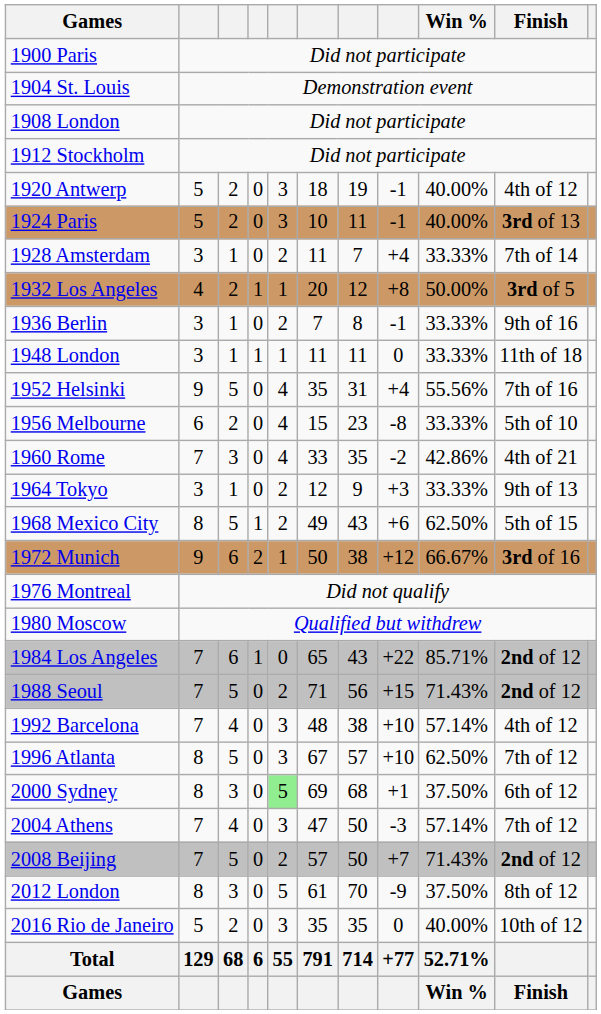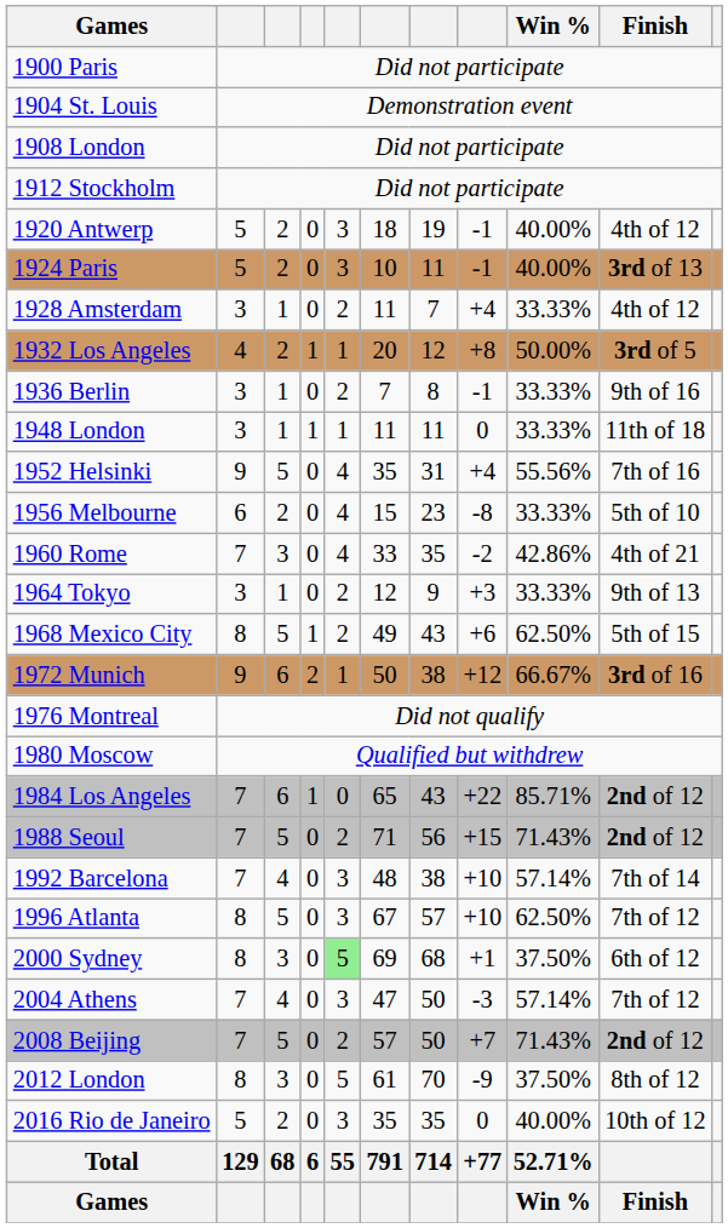 <table class="wikitable sortable" style="text-align: center; font-size: 90%; margin-left: 1em;">
 <tr>
 <th>Games</th>
 <th></th>
 <th></th>
 <th></th>
 <th></th>
 <th></th>
 <th></th>
 <th></th>
 <th>Win %</th>
 <th>Finish</th>
 <th></th>
 </tr>
 <tr>
 <td style="text-align: left;" data-sort-value="1900"> <a href='#'>1900 Paris</a></td>
 <td colspan="10"><em>Did not participate</em></td>
 </tr>
 <tr>
 <td style="text-align: left;" data-sort-value="1904"> <a href='#'>1904 St. Louis</a></td>
 <td colspan="10"><em>Demonstration event</em></td>
 </tr>
 <tr>
 <td style="text-align: left;" data-sort-value="1908"> <a href='#'>1908 London</a></td>
 <td colspan="10"><em>Did not participate</em></td>
 </tr>
 <tr>
 <td style="text-align: left;" data-sort-value="1912"> <a href='#'>1912 Stockholm</a></td>
 <td colspan="10"><em>Did not participate</em></td>
 </tr>
 <tr>
 <td style="text-align: left;" data-sort-value="1920"> <a href='#'>1920 Antwerp</a></td>
 <td>5</td>
 <td>2</td>
 <td>0</td>
 <td>3</td>
 <td>18</td>
 <td>19</td>
 <td>-1</td>
 <td>40.00%</td>
 <td>4th of 12</td>
 <td></td>
 </tr>
 <tr style="background: #cc9966;">
 <td style="text-align: left;" data-sort-value="1924"> <a href='#'>1924 Paris</a></td>
 <td>5</td>
 <td>2</td>
 <td>0</td>
 <td>3</td>
 <td>10</td>
 <td>11</td>
 <td>-1</td>
 <td>40.00%</td>
 <td><strong>3rd</strong> of 13</td>
 <td></td>
 </tr>
 <tr>
 <td style="text-align: left;" data-sort-value="1928"> <a href='#'>1928 Amsterdam</a></td>
 <td>3</td>
 <td>1</td>
 <td>0</td>
 <td>2</td>
 <td>11</td>
 <td>7</td>
 <td>+4</td>
 <td>33.33%</td>
-<td>7th of 14</td>
+<td>4th of 12</td>
 <td></td>
 </tr>
 <tr style="background: #cc9966;">
 <td style="text-align: left;" data-sort-value="1932"> <a href='#'>1932 Los Angeles</a></td>
 <td>4</td>
 <td>2</td>
 <td>1</td>
 <td>1</td>
 <td>20</td>
 <td>12</td>
 <td>+8</td>
 <td>50.00%</td>
 <td><strong>3rd</strong> of 5</td>
 <td></td>
 </tr>
 <tr>
 <td style="text-align: left;" data-sort-value="1936"> <a href='#'>1936 Berlin</a></td>
 <td>3</td>
 <td>1</td>
 <td>0</td>
 <td>2</td>
 <td>7</td>
 <td>8</td>
 <td>-1</td>
 <td>33.33%</td>
 <td>9th of 16</td>
 <td></td>
 </tr>
 <tr>
 <td style="text-align: left;" data-sort-value="1948"> <a href='#'>1948 London</a></td>
 <td>3</td>
 <td>1</td>
 <td>1</td>
 <td>1</td>
 <td>11</td>
 <td>11</td>
 <td>0</td>
 <td>33.33%</td>
 <td>11th of 18</td>
 <td></td>
 </tr>
 <tr>
 <td style="text-align: left;" data-sort-value="1952"> <a href='#'>1952 Helsinki</a></td>
 <td>9</td>
 <td>5</td>
 <td>0</td>
 <td>4</td>
 <td>35</td>
 <td>31</td>
 <td>+4</td>
 <td>55.56%</td>
 <td>7th of 16</td>
 <td></td>
 </tr>
 <tr>
 <td style="text-align: left;" data-sort-value="1956"> <a href='#'>1956 Melbourne</a></td>
 <td>6</td>
 <td>2</td>
 <td>0</td>
 <td>4</td>
 <td>15</td>
 <td>23</td>
 <td>-8</td>
 <td>33.33%</td>
 <td>5th of 10</td>
 <td></td>
 </tr>
 <tr>
 <td style="text-align: left;" data-sort-value="1960"> <a href='#'>1960 Rome</a></td>
 <td>7</td>
 <td>3</td>
 <td>0</td>
 <td>4</td>
 <td>33</td>
 <td>35</td>
 <td>-2</td>
 <td>42.86%</td>
 <td>4th of 21</td>
 <td></td>
 </tr>
 <tr>
 <td style="text-align: left;" data-sort-value="1964"> <a href='#'>1964 Tokyo</a></td>
 <td>3</td>
 <td>1</td>
 <td>0</td>
 <td>2</td>
 <td>12</td>
 <td>9</td>
 <td>+3</td>
 <td>33.33%</td>
 <td>9th of 13</td>
 <td></td>
 </tr>
 <tr>
 <td style="text-align: left;" data-sort-value="1968"> <a href='#'>1968 Mexico City</a></td>
 <td>8</td>
 <td>5</td>
 <td>1</td>
 <td>2</td>
 <td>49</td>
 <td>43</td>
 <td>+6</td>
 <td>62.50%</td>
 <td>5th of 15</td>
 <td></td>
 </tr>
 <tr style="background: #cc9966;">
 <td style="text-align: left;" data-sort-value="1972"> <a href='#'>1972 Munich</a></td>
 <td>9</td>
 <td>6</td>
 <td>2</td>
 <td>1</td>
 <td>50</td>
 <td>38</td>
 <td>+12</td>
 <td>66.67%</td>
 <td><strong>3rd</strong> of 16</td>
 <td></td>
 </tr>
 <tr>
 <td style="text-align: left;" data-sort-value="1976"> <a href='#'>1976 Montreal</a></td>
 <td colspan="10"><em>Did not qualify</em></td>
 </tr>
 <tr>
 <td style="text-align: left;" data-sort-value="1980"> <a href='#'>1980 Moscow</a></td>
 <td colspan="10"><em><a href='#'>Qualified but withdrew</a></em></td>
 </tr>
 <tr style="background: silver;">
 <td style="text-align: left;" data-sort-value="1984"> <a href='#'>1984 Los Angeles</a></td>
 <td>7</td>
 <td>6</td>
 <td>1</td>
 <td>0</td>
 <td>65</td>
 <td>43</td>
 <td>+22</td>
 <td>85.71%</td>
 <td><strong>2nd</strong> of 12</td>
 <td></td>
 </tr>
 <tr style="background: silver;">
 <td style="text-align: left;" data-sort-value="1988"> <a href='#'>1988 Seoul</a></td>
 <td>7</td>
 <td>5</td>
 <td>0</td>
 <td>2</td>
 <td>71</td>
 <td>56</td>
 <td>+15</td>
 <td>71.43%</td>
 <td><strong>2nd</strong> of 12</td>
 <td></td>
 </tr>
 <tr>
 <td style="text-align: left;" data-sort-value="1992"> <a href='#'>1992 Barcelona</a></td>
 <td>7</td>
 <td>4</td>
 <td>0</td>
 <td>3</td>
 <td>48</td>
 <td>38</td>
 <td>+10</td>
 <td>57.14%</td>
-<td>4th of 12</td>
+<td>7th of 14</td>
 <td></td>
 </tr>
 <tr>
 <td style="text-align: left;" data-sort-value="1996"> <a href='#'>1996 Atlanta</a></td>
 <td>8</td>
 <td>5</td>
 <td>0</td>
 <td>3</td>
 <td>67</td>
 <td>57</td>
 <td>+10</td>
 <td>62.50%</td>
 <td>7th of 12</td>
 <td></td>
 </tr>
 <tr>
 <td style="text-align: left;" data-sort-value="2000"> <a href='#'>2000 Sydney</a></td>
 <td>8</td>
 <td>3</td>
 <td>0</td>
 <td style="background: lightgreen;">5</td>
 <td>69</td>
 <td>68</td>
 <td>+1</td>
 <td>37.50%</td>
 <td>6th of 12</td>
 <td></td>
 </tr>
 <tr>
 <td style="text-align: left;" data-sort-value="2004"> <a href='#'>2004 Athens</a></td>
 <td>7</td>
 <td>4</td>
 <td>0</td>
 <td>3</td>
 <td>47</td>
 <td>50</td>
 <td>-3</td>
 <td>57.14%</td>
 <td>7th of 12</td>
 <td></td>
 </tr>
 <tr style="background: silver;">
 <td style="text-align: left;" data-sort-value="2008"> <a href='#'>2008 Beijing</a></td>
 <td>7</td>
 <td>5</td>
 <td>0</td>
 <td>2</td>
 <td>57</td>
 <td>50</td>
 <td>+7</td>
 <td>71.43%</td>
 <td><strong>2nd</strong> of 12</td>
 <td></td>
 </tr>
 <tr>
 <td style="text-align: left;" data-sort-value="2012"> <a href='#'>2012 London</a></td>
 <td>8</td>
 <td>3</td>
 <td>0</td>
 <td>5</td>
 <td>61</td>
 <td>70</td>
 <td>-9</td>
 <td>37.50%</td>
 <td>8th of 12</td>
 <td></td>
 </tr>
 <tr>
 <td style="text-align: left;" data-sort-value="2016"> <a href='#'>2016 Rio de Janeiro</a></td>
 <td>5</td>
 <td>2</td>
 <td>0</td>
 <td>3</td>
 <td>35</td>
 <td>35</td>
 <td>0</td>
 <td>40.00%</td>
 <td>10th of 12</td>
 <td></td>
 </tr>
 <tr>
 <th>Total</th>
 <th>129</th>
 <th>68</th>
 <th>6</th>
 <th>55</th>
 <th>791</th>
 <th>714</th>
 <th>+77</th>
 <th>52.71%</th>
 <th></th>
 <th></th>
 </tr>
 <tr>
 <th>Games</th>
 <th></th>
 <th></th>
 <th></th>
 <th></th>
 <th></th>
 <th></th>
 <th></th>
 <th>Win %</th>
 <th>Finish</th>
 <th></th>
 </tr>
 </table>
